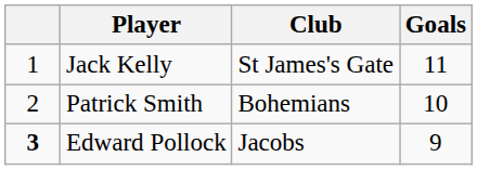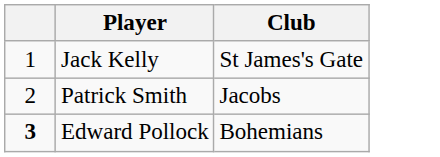 <table class="wikitable" border="1">
 <tr>
 <th width="28"></th>
 <th>Player</th>
 <th>Club</th>
-<th>Goals</th>
 </tr>
 <tr>
 <td align=center>1</td>
 <td>Jack Kelly</td>
 <td>St James's Gate</td>
-<td align=center>11</td>
 </tr>
 <tr>
 <td align=center>2</td>
 <td>Patrick Smith</td>
-<td>Bohemians</td>
-<td align=center>10</td>
+<td>Jacobs</td>
 </tr>
 <tr>
 <td align=center><strong>3</strong></td>
 <td>Edward Pollock</td>
-<td>Jacobs</td>
-<td align=center>9</td>
+<td>Bohemians</td>
 </tr>
 </table>
